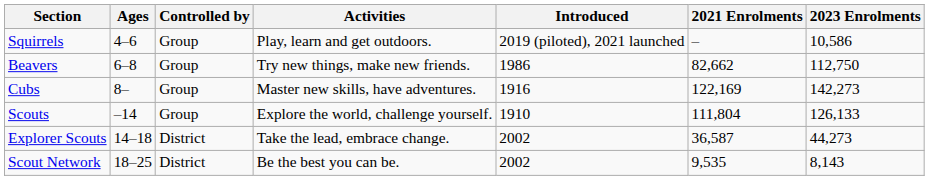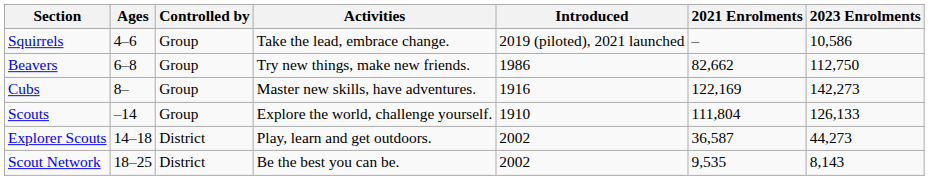 <table class="wikitable">
 <tr>
 <th>Section</th>
 <th>Ages</th>
 <th>Controlled by</th>
 <th>Activities</th>
 <th>Introduced</th>
 <th>2021 Enrolments</th>
 <th>2023 Enrolments</th>
 </tr>
 <tr>
 <td><a href='#'>Squirrels</a></td>
 <td>4–6</td>
 <td>Group</td>
-<td>Play, learn and get outdoors.</td>
+<td>Take the lead, embrace change.</td>
 <td>2019 (piloted), 2021 launched</td>
 <td>–</td>
 <td>10,586</td>
 </tr>
 <tr>
 <td><a href='#'>Beavers</a></td>
 <td>6–8</td>
 <td>Group</td>
 <td>Try new things, make new friends.</td>
 <td>1986</td>
 <td>82,662</td>
 <td>112,750</td>
 </tr>
 <tr>
 <td><a href='#'>Cubs</a></td>
 <td>8–</td>
 <td>Group</td>
 <td>Master new skills, have adventures.</td>
 <td>1916</td>
 <td>122,169</td>
 <td>142,273</td>
 </tr>
 <tr>
 <td><a href='#'>Scouts</a></td>
 <td>–14</td>
 <td>Group</td>
 <td>Explore the world, challenge yourself.</td>
 <td>1910</td>
 <td>111,804</td>
 <td>126,133</td>
 </tr>
 <tr>
 <td><a href='#'>Explorer Scouts</a></td>
 <td>14–18</td>
 <td>District</td>
-<td>Take the lead, embrace change.</td>
+<td>Play, learn and get outdoors.</td>
 <td>2002</td>
 <td>36,587</td>
 <td>44,273</td>
 </tr>
 <tr>
 <td><a href='#'>Scout Network</a></td>
 <td>18–25</td>
 <td>District</td>
 <td>Be the best you can be.</td>
 <td>2002</td>
 <td>9,535</td>
 <td>8,143</td>
 </tr>
 </table>
